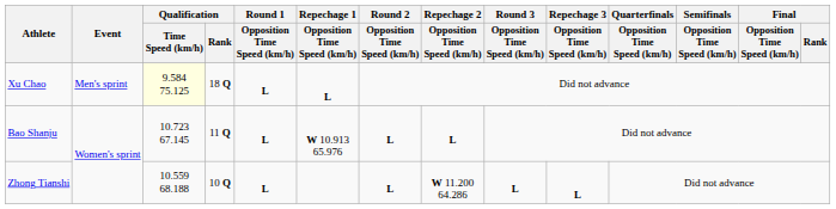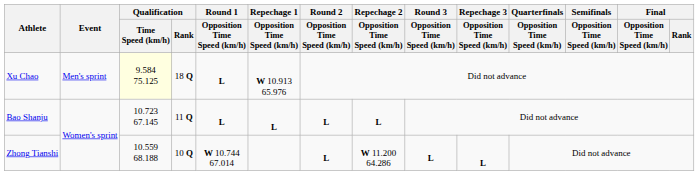 <table class="wikitable" style="font-size:90%">
 <tr>
 <th rowspan=2>Athlete</th>
 <th rowspan=2>Event</th>
 <th colspan=2>Qualification</th>
 <th>Round 1</th>
 <th>Repechage 1</th>
 <th>Round 2</th>
 <th>Repechage 2</th>
 <th>Round 3</th>
 <th>Repechage 3</th>
 <th>Quarterfinals</th>
 <th>Semifinals</th>
 <th colspan=2>Final</th>
 </tr>
 <tr style="font-size:95%">
 <th>Time<br>Speed (km/h)</th>
 <th>Rank</th>
 <th>Opposition<br>Time<br>Speed (km/h)</th>
 <th>Opposition<br>Time<br>Speed (km/h)</th>
 <th>Opposition<br>Time<br>Speed (km/h)</th>
 <th>Opposition<br>Time<br>Speed (km/h)</th>
 <th>Opposition<br>Time<br>Speed (km/h)</th>
 <th>Opposition<br>Time<br>Speed (km/h)</th>
 <th>Opposition<br>Time<br>Speed (km/h)</th>
 <th>Opposition<br>Time<br>Speed (km/h)</th>
 <th>Opposition<br>Time<br>Speed (km/h)</th>
 <th>Rank</th>
 </tr>
 <tr align=center>
 <td align=left><a href='#'>Xu Chao</a></td>
 <td align=left><a href='#'>Men's sprint</a></td>
 <td style="background: lightyellow;">9.584<br>75.125</td>
 <td>18 <strong>Q</strong></td>
 <td><br><strong>L</strong></td>
-<td><br><br><strong>L</strong></td>
+<td><br><br><strong>W</strong> 10.913<br>65.976</td>
 <td colspan=8>Did not advance</td>
 </tr>
 <tr align=center>
 <td align=left><a href='#'>Bao Shanju</a></td>
 <td align=left rowspan=2><a href='#'>Women's sprint</a></td>
 <td>10.723	<br>67.145</td>
 <td>11 <strong>Q</strong></td>
 <td><br><strong>L</strong></td>
-<td><br><br><strong>W</strong> 10.913<br>65.976</td>
+<td><br><br><strong>L</strong></td>
 <td><br><strong>L</strong></td>
 <td><br><strong>L</strong></td>
 <td colspan=6>Did not advance</td>
 </tr>
 <tr align=center>
 <td align=left><a href='#'>Zhong Tianshi</a></td>
 <td>10.559	<br>68.188</td>
 <td>10 <strong>Q</strong></td>
-<td><br><strong>L</strong></td>
+<td><br><strong>W</strong> 10.744<br>67.014</td>
 <td></td>
 <td><br><strong>L</strong></td>
 <td><br><strong>W</strong> 11.200<br>64.286</td>
 <td><br><strong>L</strong></td>
 <td><br><br><strong>L</strong></td>
 <td colspan=4>Did not advance</td>
 </tr>
 </table>
